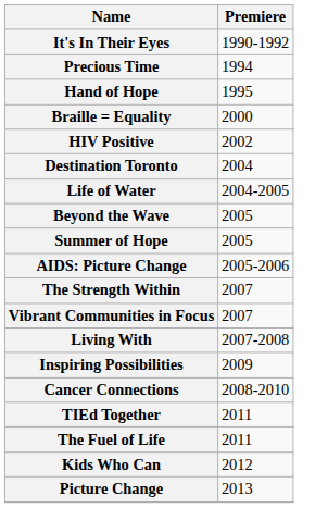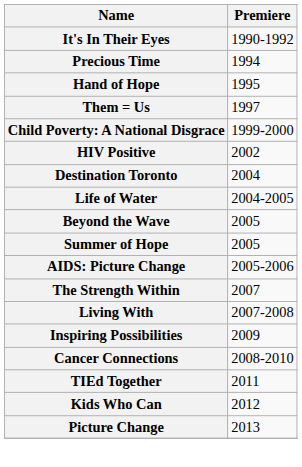 <table class="wikitable">
 <tr>
 <th>Name</th>
 <th>Premiere</th>
 </tr>
 <tr style="background:#ff;">
 <th scope="row">It's In Their Eyes</th>
 <td>1990-1992</td>
 </tr>
 <tr style="background:#ff;">
 <th scope="row">Precious Time</th>
 <td>1994</td>
 </tr>
 <tr style="background:#ff;">
 <th scope="row">Hand of Hope</th>
 <td>1995</td>
 </tr>
 <tr style="background:#ff;">
-<th scope="row">Braille = Equality</th>
-<td>2000</td>
+<th scope="row">Them = Us</th>
+<td>1997</td>
+</tr>
+<tr style="background:#ff;">
+<th scope="row">Child Poverty: A National Disgrace</th>
+<td>1999-2000</td>
 </tr>
 <tr style="background:#ff;">
 <th scope="row">HIV Positive</th>
 <td>2002</td>
 </tr>
 <tr style="background:#ff;">
 <th scope="row">Destination Toronto</th>
 <td>2004</td>
 </tr>
 <tr style="background:#ff;">
 <th scope="row">Life of Water</th>
 <td>2004-2005</td>
 </tr>
 <tr style="background:#ff;">
 <th scope="row">Beyond the Wave</th>
 <td>2005</td>
 </tr>
 <tr style="background:#ff;">
 <th scope="row">Summer of Hope</th>
 <td>2005</td>
 </tr>
 <tr style="background:#ff;">
 <th scope="row">AIDS: Picture Change</th>
 <td>2005-2006</td>
 </tr>
 <tr style="background:#ff;">
 <th scope="row">The Strength Within</th>
 <td>2007</td>
 </tr>
 <tr style="background:#ff;">
-<th scope="row">Vibrant Communities in Focus</th>
-<td>2007</td>
-</tr>
-<tr style="background:#ff;">
 <th scope="row">Living With</th>
 <td>2007-2008</td>
 </tr>
 <tr style="background:#ff;">
 <th scope="row">Inspiring Possibilities</th>
 <td>2009</td>
 </tr>
 <tr style="background:#ff;">
 <th scope="row">Cancer Connections</th>
 <td>2008-2010</td>
 </tr>
 <tr style="background:#ff;">
 <th scope="row">TIEd Together</th>
 <td>2011</td>
 </tr>
 <tr style="background:#ff;">
-<th scope="row">The Fuel of Life</th>
-<td>2011</td>
-</tr>
-<tr style="background:#ff;">
 <th scope="row">Kids Who Can</th>
 <td>2012</td>
 </tr>
 <tr style="background:#ff;">
 <th scope="row">Picture Change</th>
 <td>2013</td>
 </tr>
 <tr style="background:#ff;">
 </tr>
 </table>
